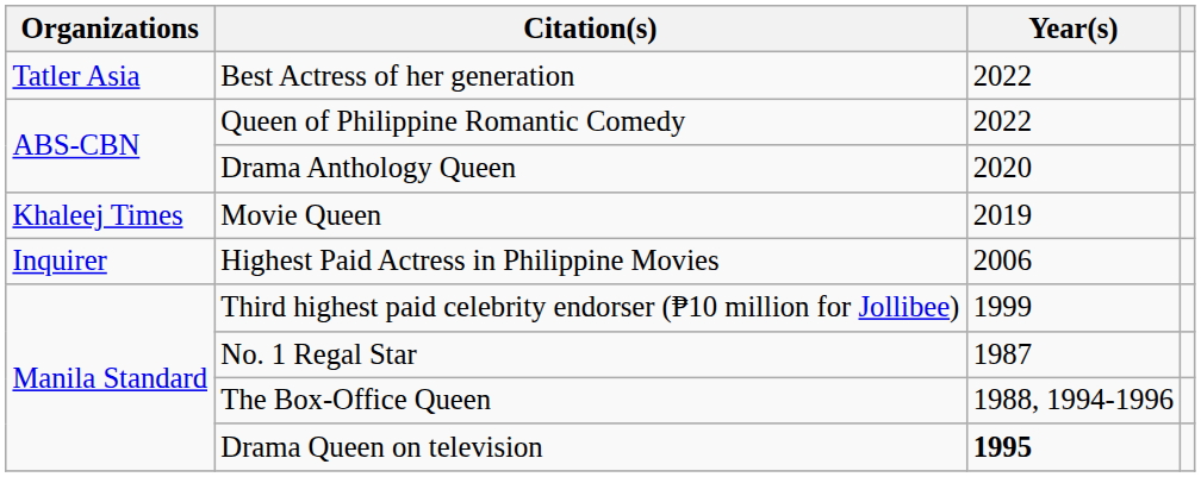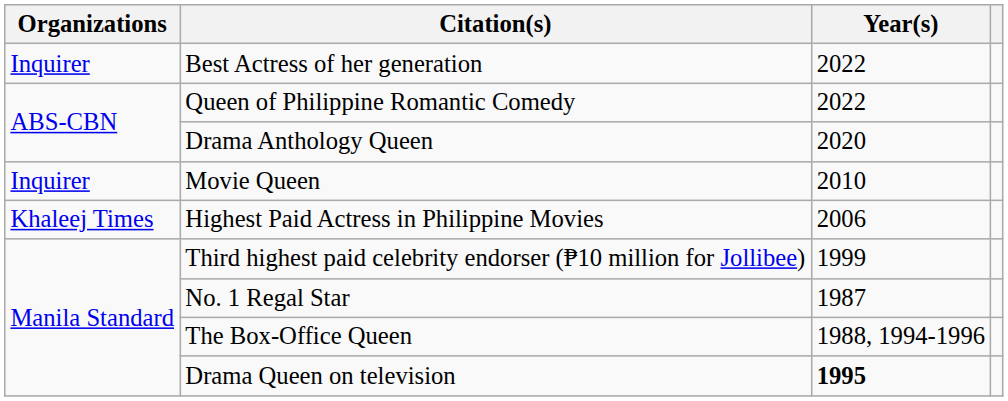 <table class="wikitable sortable plainrowheaders">
 <tr>
 <th scope="col">Organizations</th>
 <th scope="col">Citation(s)</th>
 <th scope="col">Year(s)</th>
 <th scope="col" class="unsortable"></th>
 </tr>
 <tr>
-<td><a href='#'>Tatler Asia</a></td>
+<td><a href='#'>Inquirer</a></td>
 <td>Best Actress of her generation</td>
 <td>2022</td>
 <td></td>
 </tr>
 <tr>
 <td rowspan="2"><a href='#'>ABS-CBN</a></td>
 <td>Queen of Philippine Romantic Comedy</td>
 <td>2022</td>
 <td></td>
 </tr>
 <tr>
 <td>Drama Anthology Queen</td>
 <td>2020</td>
 <td></td>
 </tr>
 <tr>
-<td><a href='#'>Khaleej Times</a></td>
+<td><a href='#'>Inquirer</a></td>
 <td>Movie Queen</td>
-<td>2019</td>
+<td>2010</td>
 <td></td>
 </tr>
 <tr>
-<td><a href='#'>Inquirer</a></td>
+<td><a href='#'>Khaleej Times</a></td>
 <td>Highest Paid Actress in Philippine Movies</td>
 <td>2006</td>
 <td></td>
 </tr>
 <tr>
 <td rowspan="4"><a href='#'>Manila Standard</a></td>
 <td>Third highest paid celebrity endorser (₱10 million for <a href='#'>Jollibee</a>)</td>
 <td>1999</td>
 <td></td>
 </tr>
 <tr>
 <td>No. 1 Regal Star</td>
 <td>1987</td>
 <td></td>
 </tr>
 <tr>
 <td>The Box-Office Queen</td>
 <td>1988, 1994-1996</td>
 <td></td>
 </tr>
 <tr>
 <td>Drama Queen on television</td>
 <td><strong>1995</strong></td>
 <td></td>
 </tr>
 </table>
